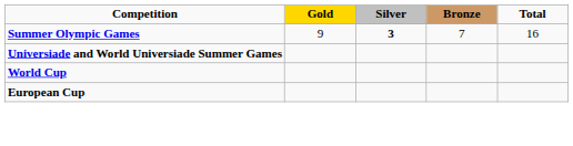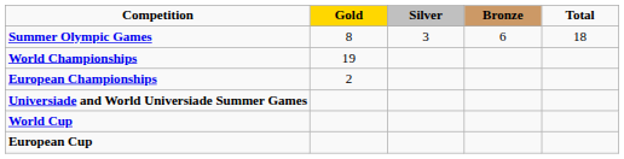 <table class="wikitable sortable" style="text-align:center">
 <tr>
 <td><strong>Competition</strong></td>
 <td width=85 align=center bgcolor=gold> <strong>Gold</strong></td>
 <td width=85 align=center bgcolor=silver> <strong>Silver</strong></td>
 <td width=85 align=center bgcolor=cc9966> <strong>Bronze</strong></td>
 <td width=85 align=center><strong>Total</strong></td>
 </tr>
 <tr>
 <td align=left><strong><a href='#'>Summer Olympic Games</a></strong></td>
-<td>9</td>
-<td><strong>3</strong></td>
-<td>7</td>
-<td>16</td>
+<td>8</td>
+<td>3</td>
+<td>6</td>
+<td>18</td>
+</tr>
+<tr>
+<td align=left><strong><a href='#'>World Championships</a></strong></td>
+<td>19</td>
+<td></td>
+<td></td>
+<td></td>
+</tr>
+<tr>
+<td align=left><strong><a href='#'>European Championships</a></strong></td>
+<td>2</td>
+<td></td>
+<td></td>
+<td></td>
 </tr>
 <tr>
 <td align=left><strong><a href='#'>Universiade</a> and World Universiade Summer Games</strong></td>
 <td></td>
 <td></td>
 <td></td>
 <td></td>
 </tr>
 <tr>
 <td align=left><strong><a href='#'>World Cup</a></strong></td>
 <td></td>
 <td></td>
 <td></td>
 <td></td>
 </tr>
 <tr>
 <td align=left><strong>European Cup</strong></td>
 <td></td>
 <td></td>
 <td></td>
 <td></td>
 </tr>
 </table>
